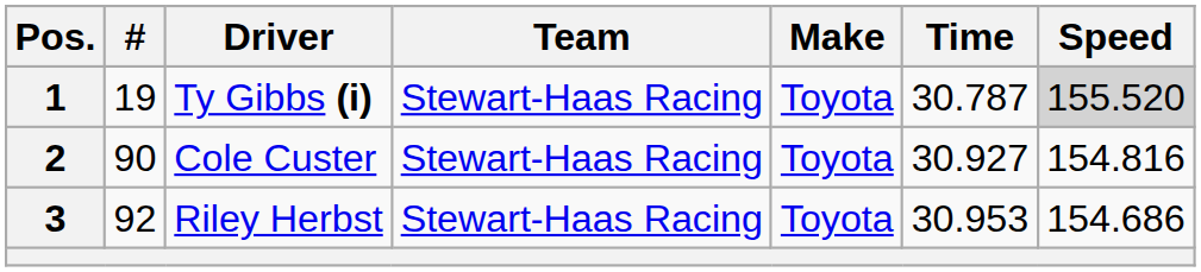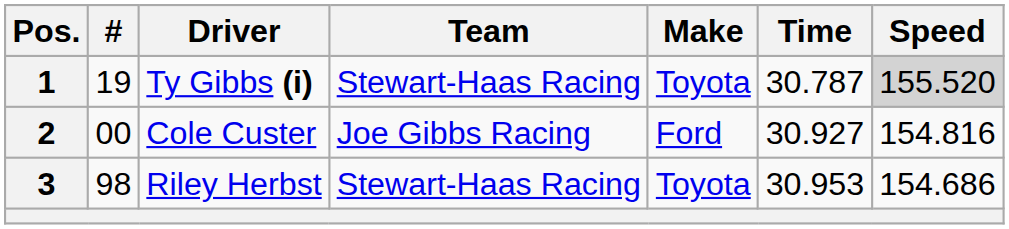 <table class="wikitable" style="font-size:95%">
 <tr>
 <th>Pos.</th>
 <th>#</th>
 <th>Driver</th>
 <th>Team</th>
 <th>Make</th>
 <th>Time</th>
 <th>Speed</th>
 </tr>
 <tr>
 <th>1</th>
 <td>19</td>
 <td><a href='#'>Ty Gibbs</a> <strong>(i)</strong></td>
 <td><a href='#'>Stewart-Haas Racing</a></td>
 <td><a href='#'>Toyota</a></td>
 <td>30.787</td>
 <td style="background: lightgrey;">155.520</td>
 </tr>
 <tr>
 <th>2</th>
-<td>90</td>
+<td>00</td>
 <td><a href='#'>Cole Custer</a></td>
-<td><a href='#'>Stewart-Haas Racing</a></td>
-<td><a href='#'>Toyota</a></td>
+<td><a href='#'>Joe Gibbs Racing</a></td>
+<td><a href='#'>Ford</a></td>
 <td>30.927</td>
 <td>154.816</td>
 </tr>
 <tr>
 <th>3</th>
-<td>92</td>
+<td>98</td>
 <td><a href='#'>Riley Herbst</a></td>
 <td><a href='#'>Stewart-Haas Racing</a></td>
 <td><a href='#'>Toyota</a></td>
 <td>30.953</td>
 <td>154.686</td>
 </tr>
 <tr>
 <th colspan="7"></th>
 </tr>
 </table>
